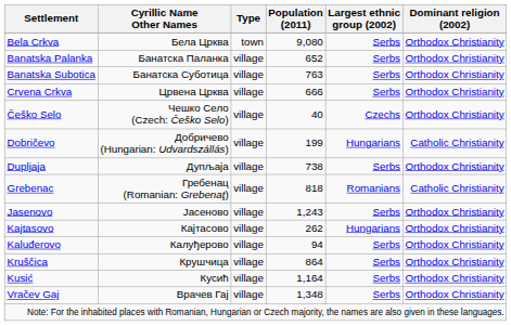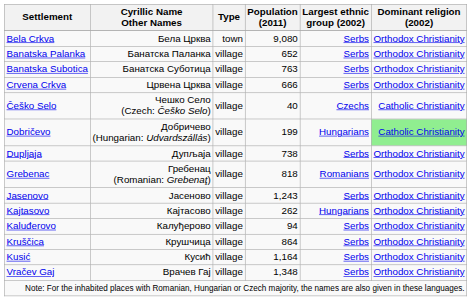 <table class="wikitable" style="text-align: right;">
 <tr bgcolor="#e0e0e0">
 <th rowspan="1">Settlement</th>
 <th colspan="1">Cyrillic Name<br>Other Names</th>
 <th colspan="1">Type</th>
 <th colspan="1">Population<br>(2011)</th>
 <th colspan="1">Largest ethnic<br>group (2002)</th>
 <th colspan="1">Dominant religion<br>(2002)</th>
 </tr>
 <tr bgcolor="#e0e0e0">
 </tr>
 <tr>
 <td align="left"><a href='#'>Bela Crkva</a></td>
 <td>Бела Црква</td>
 <td>town</td>
 <td>9,080</td>
 <td><a href='#'>Serbs</a></td>
 <td><a href='#'>Orthodox Christianity</a></td>
 </tr>
 <tr>
 <td align="left"><a href='#'>Banatska Palanka</a></td>
 <td>Банатска Паланка</td>
 <td>village</td>
 <td>652</td>
 <td><a href='#'>Serbs</a></td>
 <td><a href='#'>Orthodox Christianity</a></td>
 </tr>
 <tr>
 <td align="left"><a href='#'>Banatska Subotica</a></td>
 <td>Банатска Суботица</td>
 <td>village</td>
 <td>763</td>
 <td><a href='#'>Serbs</a></td>
 <td><a href='#'>Orthodox Christianity</a></td>
 </tr>
 <tr>
 <td align="left"><a href='#'>Crvena Crkva</a></td>
 <td>Црвена Црква</td>
 <td>village</td>
 <td>666</td>
 <td><a href='#'>Serbs</a></td>
 <td><a href='#'>Orthodox Christianity</a></td>
 </tr>
 <tr>
 <td align="left"><a href='#'>Češko Selo</a></td>
 <td>Чешко Село<br>(Czech: <em>Češko Selo</em>)</td>
 <td>village</td>
 <td>40</td>
 <td><a href='#'>Czechs</a></td>
-<td><a href='#'>Orthodox Christianity</a></td>
+<td><a href='#'>Catholic Christianity</a></td>
 </tr>
 <tr>
 <td align="left"><a href='#'>Dobričevo</a></td>
 <td>Добричево<br>(Hungarian: <em>Udvardszállás</em>)</td>
 <td>village</td>
 <td>199</td>
 <td><a href='#'>Hungarians</a></td>
-<td><a href='#'>Catholic Christianity</a></td>
+<td style="background: lightgreen;"><a href='#'>Catholic Christianity</a></td>
 </tr>
 <tr>
 <td align="left"><a href='#'>Dupljaja</a></td>
 <td>Дупљаја</td>
 <td>village</td>
 <td>738</td>
 <td><a href='#'>Serbs</a></td>
 <td><a href='#'>Orthodox Christianity</a></td>
 </tr>
 <tr>
 <td align="left"><a href='#'>Grebenac</a></td>
 <td>Гребенац<br>(Romanian: <em>Grebenaţ</em>)</td>
 <td>village</td>
 <td>818</td>
 <td><a href='#'>Romanians</a></td>
-<td><a href='#'>Catholic Christianity</a></td>
+<td><a href='#'>Orthodox Christianity</a></td>
 </tr>
 <tr>
 <td align="left"><a href='#'>Jasenovo</a></td>
 <td>Јасеново</td>
 <td>village</td>
 <td>1,243</td>
 <td><a href='#'>Serbs</a></td>
 <td><a href='#'>Orthodox Christianity</a></td>
 </tr>
 <tr>
 <td align="left"><a href='#'>Kajtasovo</a></td>
 <td>Кајтасово</td>
 <td>village</td>
 <td>262</td>
 <td><a href='#'>Hungarians</a></td>
 <td><a href='#'>Orthodox Christianity</a></td>
 </tr>
 <tr>
 <td align="left"><a href='#'>Kaluđerovo</a></td>
 <td>Калуђерово</td>
 <td>village</td>
 <td>94</td>
 <td><a href='#'>Serbs</a></td>
 <td><a href='#'>Orthodox Christianity</a></td>
 </tr>
 <tr>
 <td align="left"><a href='#'>Kruščica</a></td>
 <td>Крушчица</td>
 <td>village</td>
 <td>864</td>
 <td><a href='#'>Serbs</a></td>
 <td><a href='#'>Orthodox Christianity</a></td>
 </tr>
 <tr>
 <td align="left"><a href='#'>Kusić</a></td>
 <td>Кусић</td>
 <td>village</td>
 <td>1,164</td>
 <td><a href='#'>Serbs</a></td>
 <td><a href='#'>Orthodox Christianity</a></td>
 </tr>
 <tr>
 <td align="left"><a href='#'>Vračev Gaj</a></td>
 <td>Врачев Гај</td>
 <td>village</td>
 <td>1,348</td>
 <td><a href='#'>Serbs</a></td>
 <td><a href='#'>Orthodox Christianity</a></td>
 </tr>
 <tr>
 <td colspan="19"><small>Note: For the inhabited places with Romanian, Hungarian or Czech majority, the names are also given in these languages.</small></td>
 </tr>
 </table>
